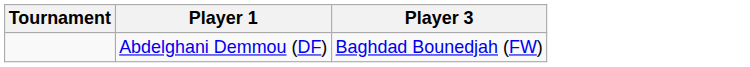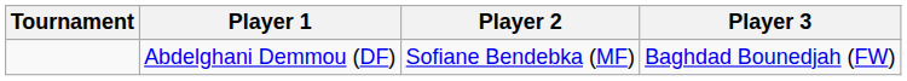 <table class="wikitable">
 <tr>
 <th>Tournament</th>
 <th>Player 1</th>
+<th>Player 2</th>
 <th>Player 3</th>
 </tr>
 <tr>
 <td></td>
 <td><a href='#'>Abdelghani Demmou</a> (<a href='#'>DF</a>)</td>
+<td><a href='#'>Sofiane Bendebka</a> (<a href='#'>MF</a>)</td>
 <td><a href='#'>Baghdad Bounedjah</a> (<a href='#'>FW</a>)</td>
 </tr>
 </table>
